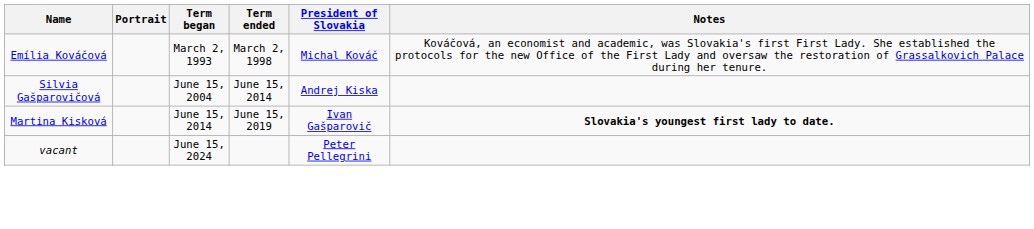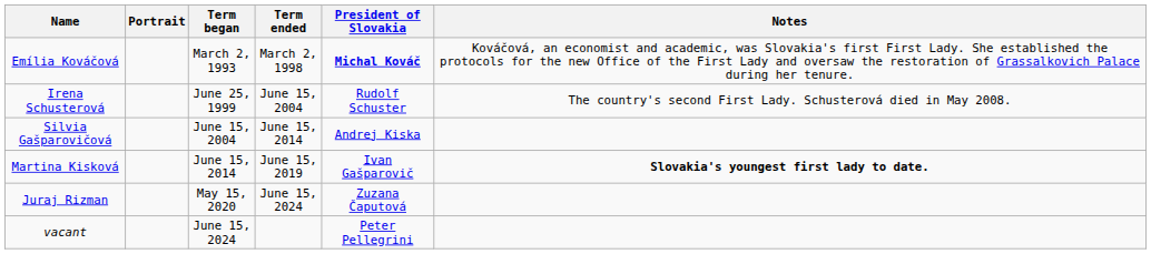 <table class="wikitable" style="text-align:center">
 <tr>
 <th>Name</th>
 <th>Portrait</th>
 <th>Term began</th>
 <th>Term ended</th>
 <th><a href='#'>President of Slovakia</a></th>
 <th>Notes</th>
 </tr>
 <tr>
 <td><a href='#'>Emília Kováčová</a></td>
 <td></td>
 <td>March 2, 1993</td>
 <td>March 2, 1998</td>
-<td><a href='#'>Michal Kováč</a></td>
+<td><strong><a href='#'>Michal Kováč</a></strong></td>
 <td>Kováčová, an economist and academic, was Slovakia's first First Lady. She established the protocols for the new Office of the First Lady and oversaw the restoration of <a href='#'>Grassalkovich Palace</a> during her tenure.</td>
+</tr>
+<tr>
+<td><a href='#'>Irena Schusterová</a></td>
+<td></td>
+<td>June 25, 1999</td>
+<td>June 15, 2004</td>
+<td><a href='#'>Rudolf Schuster</a></td>
+<td>The country's second First Lady. Schusterová died in May 2008.</td>
 </tr>
 <tr>
 <td><a href='#'>Silvia Gašparovičová</a></td>
 <td></td>
 <td>June 15, 2004</td>
 <td>June 15, 2014</td>
 <td><a href='#'>Andrej Kiska</a></td>
 <td></td>
 </tr>
 <tr>
 <td><a href='#'>Martina Kisková</a></td>
 <td></td>
 <td>June 15, 2014</td>
 <td>June 15, 2019</td>
 <td><a href='#'>Ivan Gašparovič</a></td>
 <td><strong>Slovakia's youngest first lady to date.</strong></td>
 </tr>
 <tr>
+<td><a href='#'>Juraj Rizman</a></td>
+<td></td>
+<td>May 15, 2020</td>
+<td>June 15, 2024</td>
+<td><a href='#'>Zuzana Čaputová</a></td>
+<td></td>
+</tr>
+<tr>
 <td><em>vacant</em></td>
 <td></td>
 <td>June 15, 2024</td>
 <td></td>
 <td><a href='#'>Peter Pellegrini</a></td>
 <td></td>
 </tr>
 </table>
